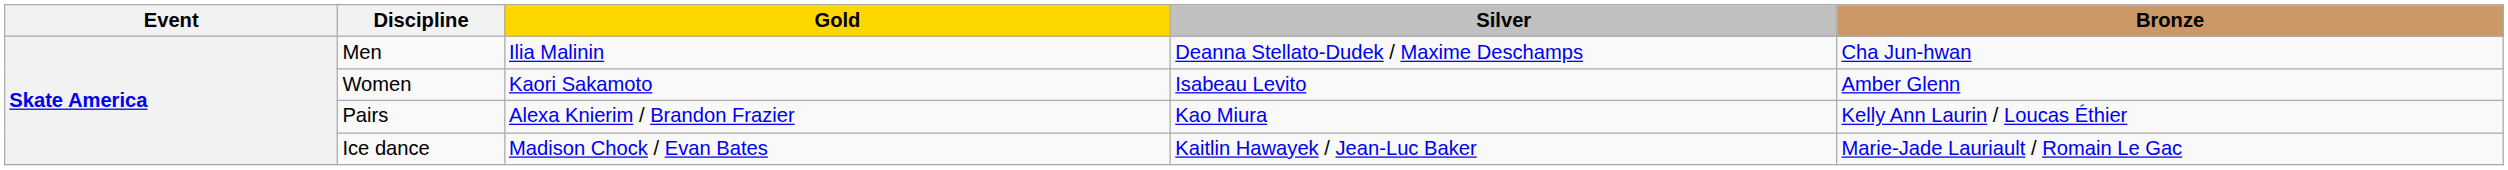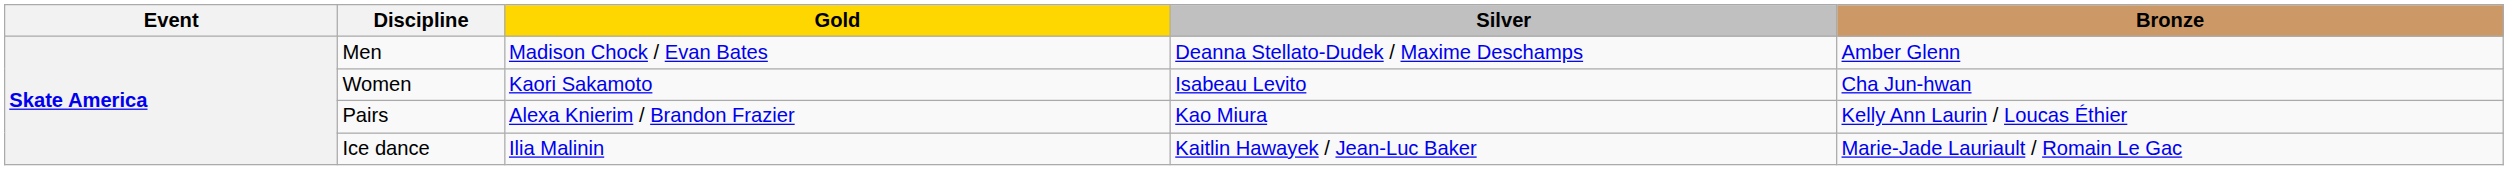 <table class="wikitable unsortable" style="text-align:left; width:100%;">
 <tr>
 <th scope="col" style="width:10%">Event</th>
 <th scope="col" style="width:5%">Discipline</th>
 <td scope="col" style="text-align:center; width:20%; background:gold"><strong>Gold</strong></td>
 <td scope="col" style="text-align:center; width:20%; background:silver"><strong>Silver</strong></td>
 <td scope="col" style="text-align:center; width:20%; background:#c96"><strong>Bronze</strong></td>
 </tr>
 <tr>
 <th scope="row" style="text-align:left" rowspan="4"> <a href='#'>Skate America</a></th>
 <td>Men</td>
-<td> <a href='#'>Ilia Malinin</a></td>
+<td> <a href='#'>Madison Chock</a> / <a href='#'>Evan Bates</a></td>
 <td> <a href='#'>Deanna Stellato-Dudek</a> / <a href='#'>Maxime Deschamps</a></td>
-<td> <a href='#'>Cha Jun-hwan</a></td>
+<td> <a href='#'>Amber Glenn</a></td>
 </tr>
 <tr>
 <td>Women</td>
 <td> <a href='#'>Kaori Sakamoto</a></td>
 <td> <a href='#'>Isabeau Levito</a></td>
-<td> <a href='#'>Amber Glenn</a></td>
+<td> <a href='#'>Cha Jun-hwan</a></td>
 </tr>
 <tr>
 <td>Pairs</td>
 <td> <a href='#'>Alexa Knierim</a> / <a href='#'>Brandon Frazier</a></td>
 <td> <a href='#'>Kao Miura</a></td>
 <td> <a href='#'>Kelly Ann Laurin</a> / <a href='#'>Loucas Éthier</a></td>
 </tr>
 <tr>
 <td>Ice dance</td>
-<td> <a href='#'>Madison Chock</a> / <a href='#'>Evan Bates</a></td>
+<td> <a href='#'>Ilia Malinin</a></td>
 <td> <a href='#'>Kaitlin Hawayek</a> / <a href='#'>Jean-Luc Baker</a></td>
 <td> <a href='#'>Marie-Jade Lauriault</a> / <a href='#'>Romain Le Gac</a></td>
 </tr>
 </table>
